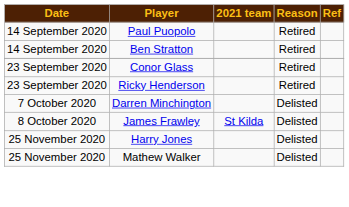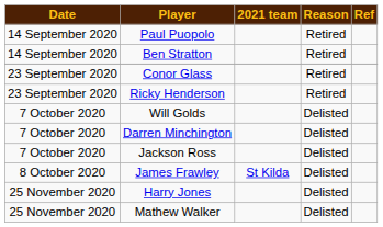 <table class="wikitable" style="text-align:center">
 <tr>
 <th style="background:#4D2004; color:#FBBF15">Date</th>
 <th style="background:#4D2004; color:#FBBF15">Player</th>
 <th style="background:#4D2004; color:#FBBF15">2021 team</th>
 <th style="background:#4D2004; color:#FBBF15">Reason</th>
 <th style="background:#4D2004; color:#FBBF15">Ref</th>
 </tr>
 <tr>
 <td>14 September 2020</td>
 <td><a href='#'>Paul Puopolo</a></td>
 <td></td>
 <td>Retired</td>
 <td></td>
 </tr>
 <tr>
 <td>14 September 2020</td>
 <td><a href='#'>Ben Stratton</a></td>
 <td></td>
 <td>Retired</td>
 <td></td>
 </tr>
 <tr>
 </tr>
 <tr>
 <td>23 September 2020</td>
 <td><a href='#'>Conor Glass</a></td>
 <td></td>
 <td>Retired</td>
 <td></td>
 </tr>
 <tr>
 <td>23 September 2020</td>
 <td><a href='#'>Ricky Henderson</a></td>
 <td></td>
 <td>Retired</td>
 <td></td>
 </tr>
 <tr>
 <td>7 October 2020</td>
+<td>Will Golds</td>
+<td></td>
+<td>Delisted</td>
+<td></td>
+</tr>
+<tr>
+<td>7 October 2020</td>
 <td><a href='#'>Darren Minchington</a></td>
+<td></td>
+<td>Delisted</td>
+<td></td>
+</tr>
+<tr>
+<td>7 October 2020</td>
+<td>Jackson Ross</td>
 <td></td>
 <td>Delisted</td>
 <td></td>
 </tr>
 <tr>
 <td>8 October 2020</td>
 <td><a href='#'>James Frawley</a></td>
 <td><a href='#'>St Kilda</a></td>
 <td>Delisted</td>
 <td></td>
 </tr>
 <tr>
 <td>25 November 2020</td>
 <td><a href='#'>Harry Jones</a></td>
 <td></td>
 <td>Delisted</td>
 <td></td>
 </tr>
 <tr>
 <td>25 November 2020</td>
 <td>Mathew Walker</td>
 <td></td>
 <td>Delisted</td>
 <td></td>
 </tr>
 </table>
